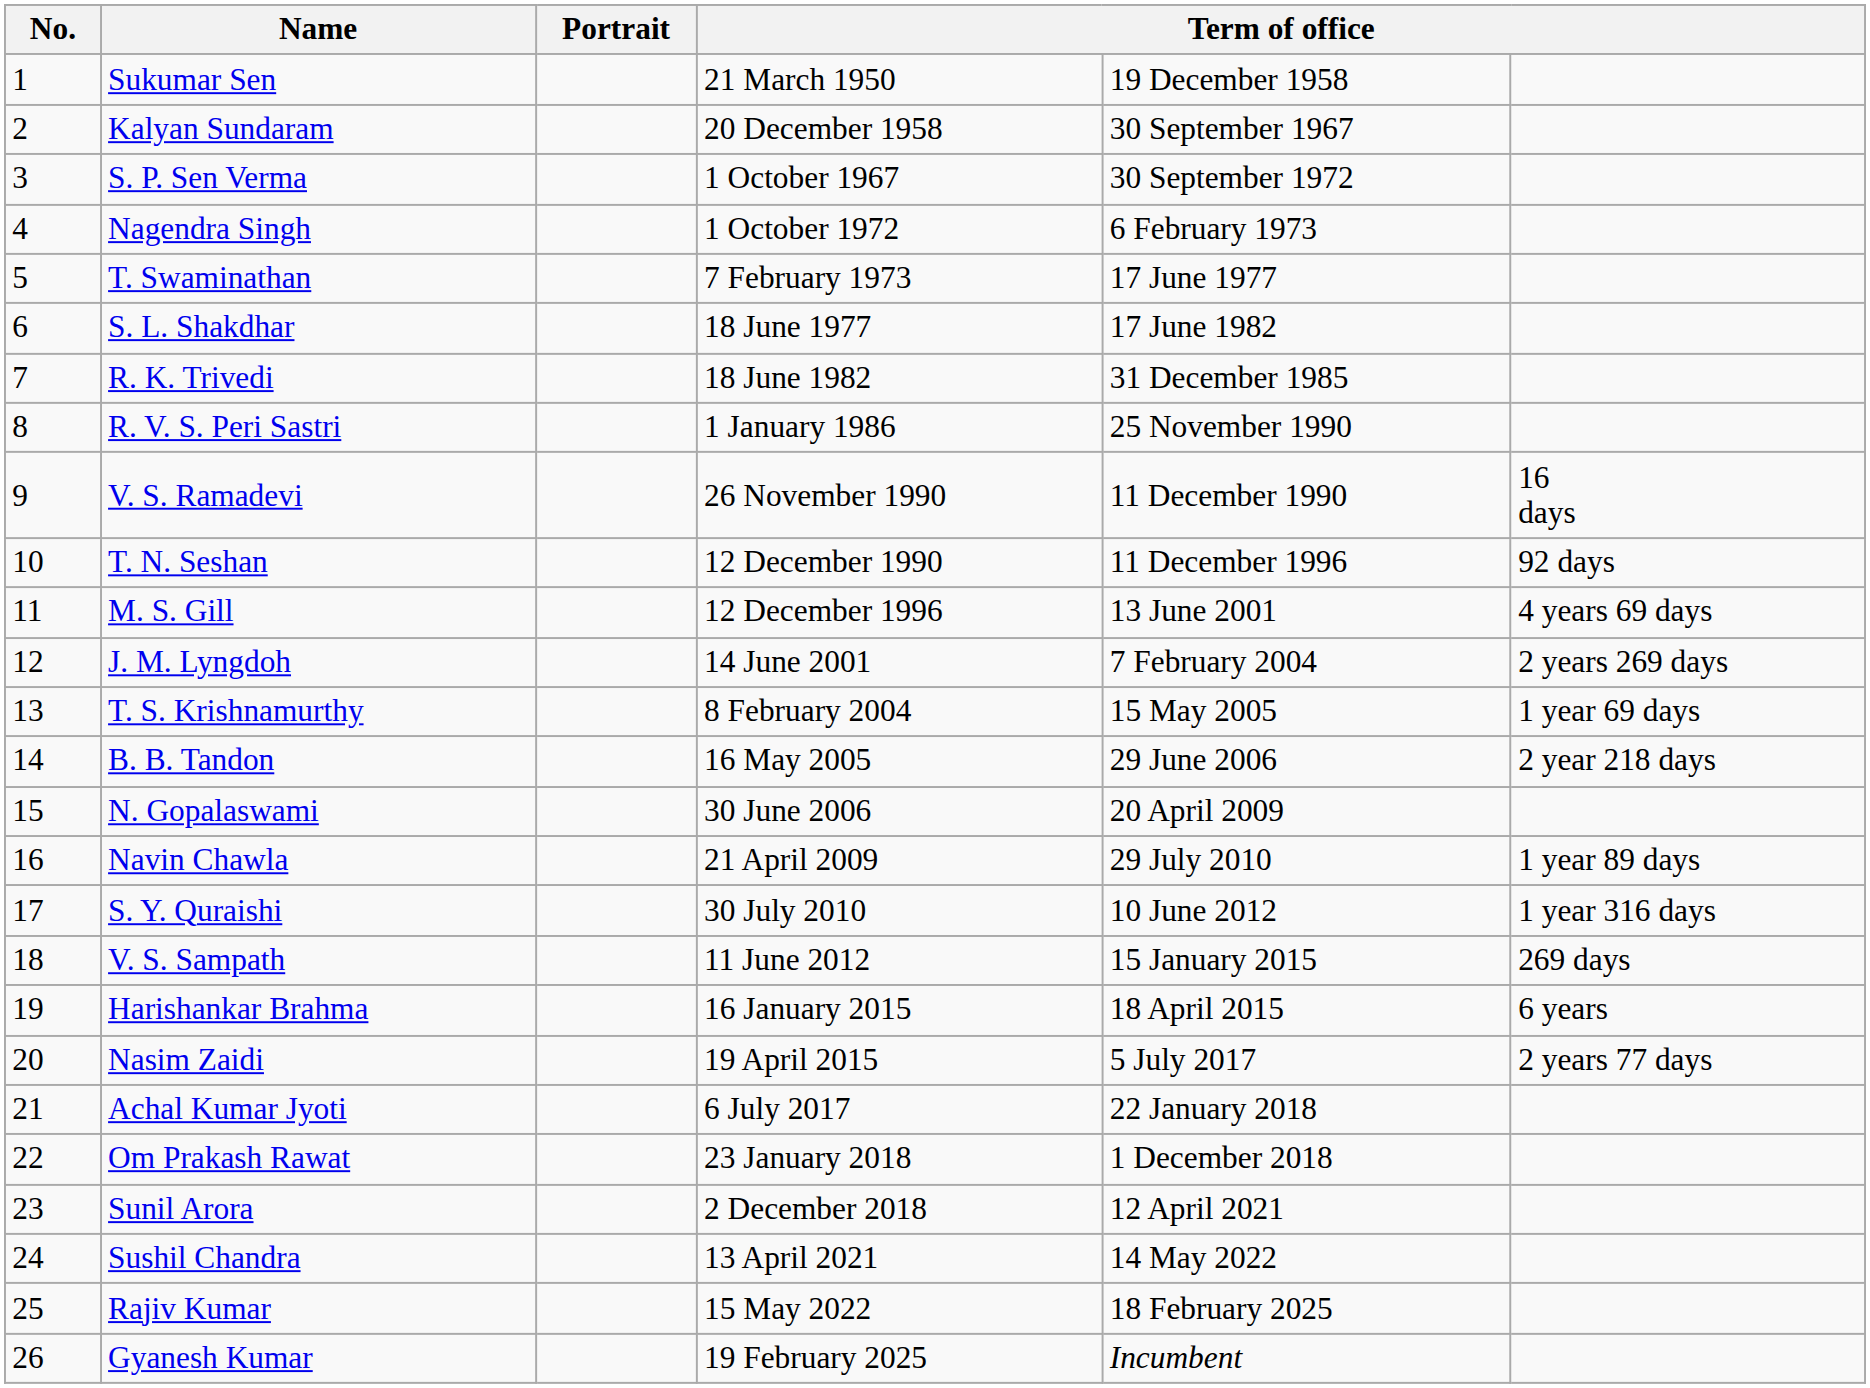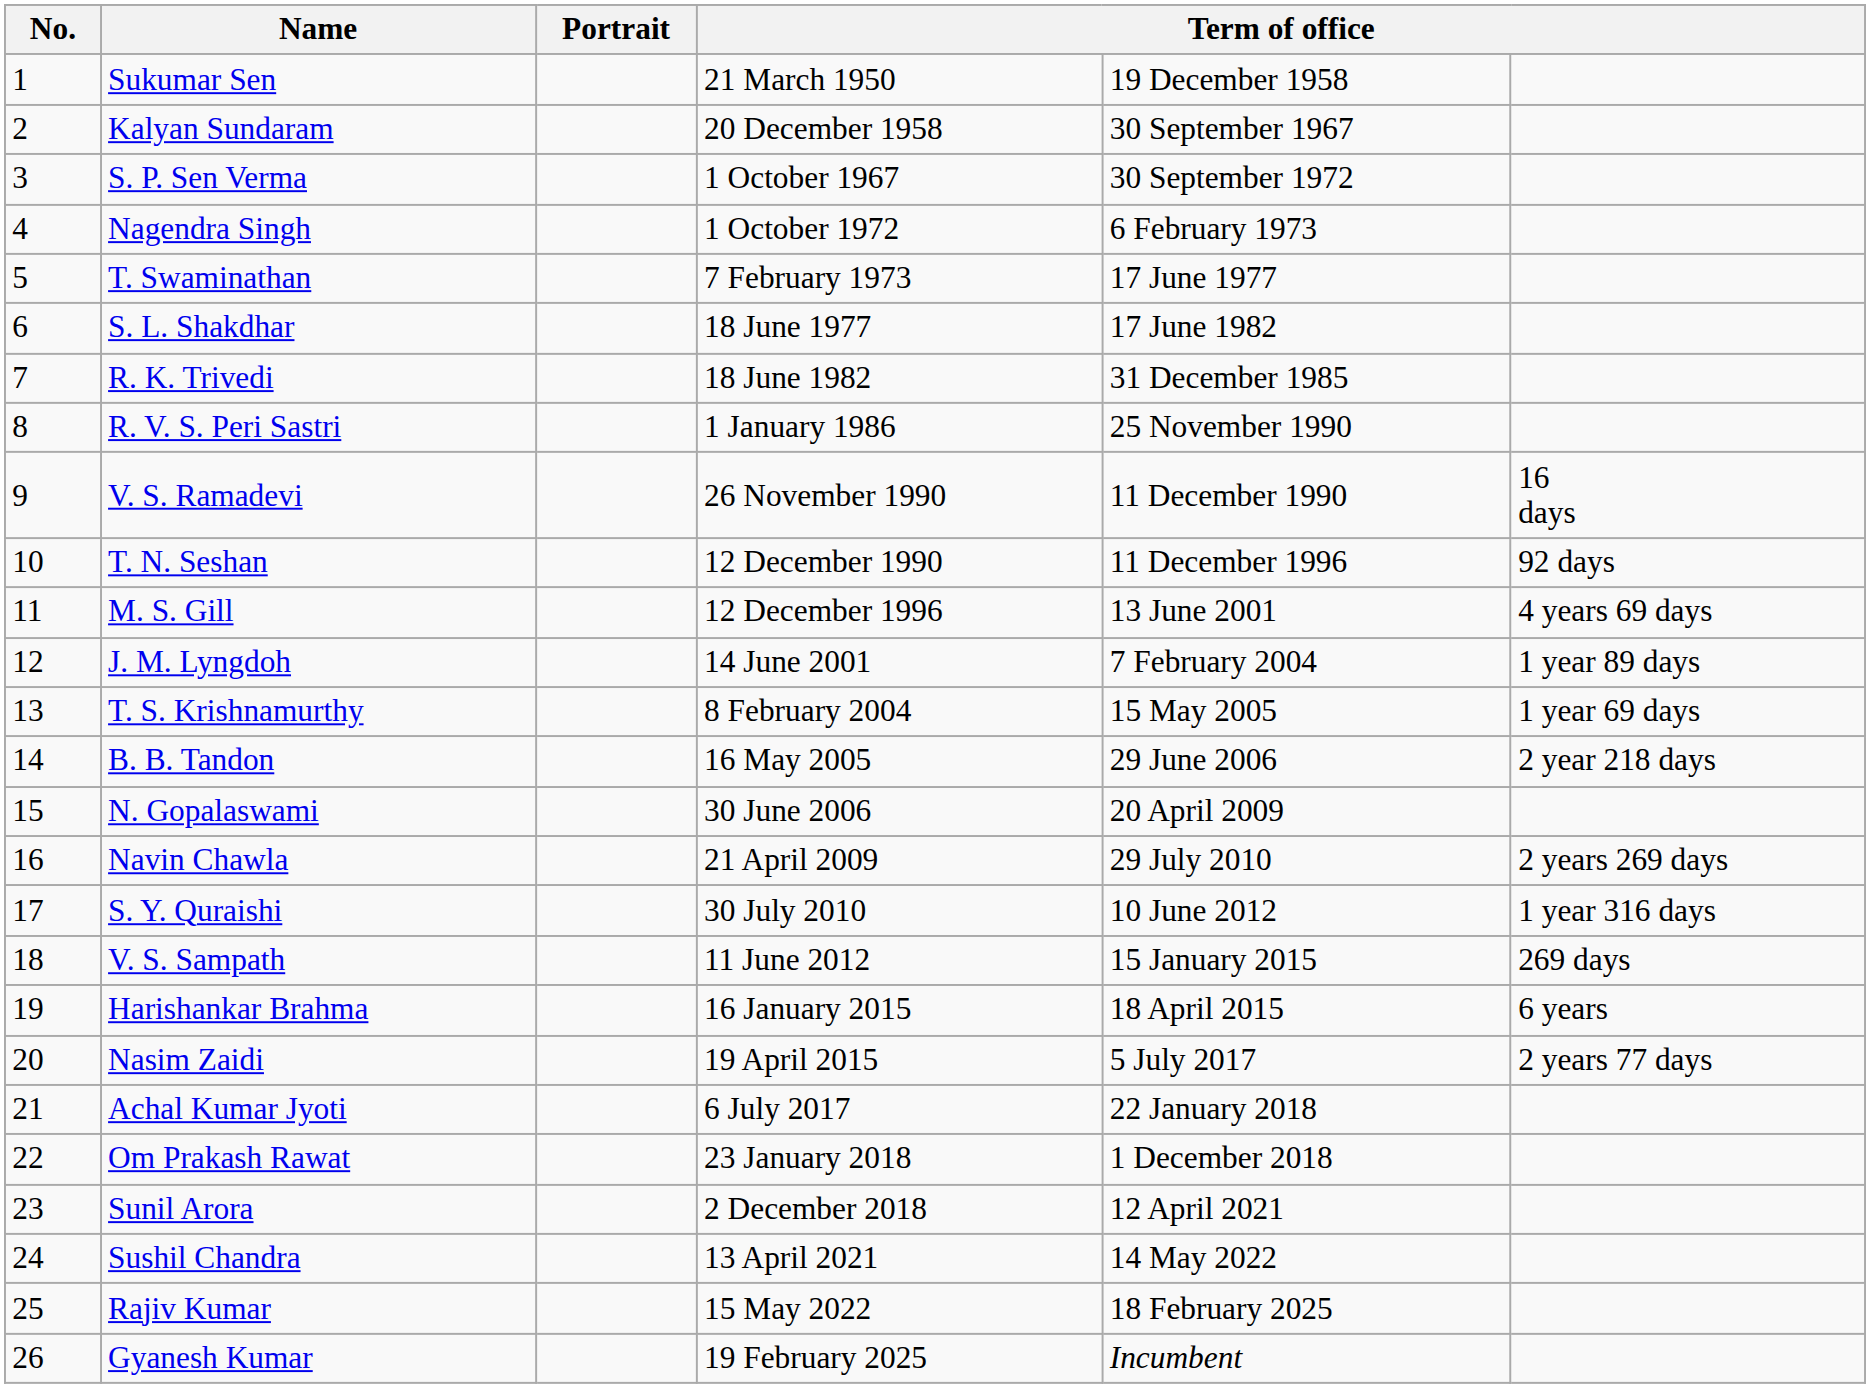 <table class="wikitable" style="width:60%;">
 <tr>
 <th>No.</th>
 <th>Name</th>
 <th width=75>Portrait</th>
 <th colspan="3">Term of office</th>
 </tr>
 <tr>
 <td>1</td>
 <td><a href='#'>Sukumar Sen</a></td>
 <td></td>
 <td>21 March 1950</td>
 <td>19 December 1958</td>
 <td></td>
 </tr>
 <tr>
 <td>2</td>
 <td><a href='#'>Kalyan Sundaram</a></td>
 <td></td>
 <td>20 December 1958</td>
 <td>30 September 1967</td>
 <td></td>
 </tr>
 <tr>
 <td>3</td>
 <td><a href='#'>S. P. Sen Verma</a></td>
 <td></td>
 <td>1 October 1967</td>
 <td>30 September 1972</td>
 <td></td>
 </tr>
 <tr>
 <td>4</td>
 <td><a href='#'>Nagendra Singh</a></td>
 <td></td>
 <td>1 October 1972</td>
 <td>6 February 1973</td>
 <td></td>
 </tr>
 <tr>
 <td>5</td>
 <td><a href='#'>T. Swaminathan</a></td>
 <td></td>
 <td>7 February 1973</td>
 <td>17 June 1977</td>
 <td></td>
 </tr>
 <tr>
 <td>6</td>
 <td><a href='#'>S. L. Shakdhar</a></td>
 <td></td>
 <td>18 June 1977</td>
 <td>17 June 1982</td>
 <td></td>
 </tr>
 <tr>
 <td>7</td>
 <td><a href='#'>R. K. Trivedi</a></td>
 <td></td>
 <td>18 June 1982</td>
 <td>31 December 1985</td>
 <td></td>
 </tr>
 <tr>
 <td>8</td>
 <td><a href='#'>R. V. S. Peri Sastri</a></td>
 <td></td>
 <td>1 January 1986</td>
 <td>25 November 1990</td>
 <td></td>
 </tr>
 <tr>
 <td>9</td>
 <td><a href='#'>V. S. Ramadevi</a></td>
 <td></td>
 <td>26 November 1990</td>
 <td>11 December 1990</td>
 <td>16<br>days</td>
 </tr>
 <tr>
 <td>10</td>
 <td><a href='#'>T. N. Seshan</a></td>
 <td></td>
 <td>12 December 1990</td>
 <td>11 December 1996</td>
 <td>92 days</td>
 </tr>
 <tr>
 <td>11</td>
 <td><a href='#'>M. S. Gill</a></td>
 <td></td>
 <td>12 December 1996</td>
 <td>13 June 2001</td>
 <td>4 years 69 days</td>
 </tr>
 <tr>
 <td>12</td>
 <td><a href='#'>J. M. Lyngdoh</a></td>
 <td></td>
 <td>14 June 2001</td>
 <td>7 February 2004</td>
-<td>2 years 269 days</td>
+<td>1 year 89 days</td>
 </tr>
 <tr>
 <td>13</td>
 <td><a href='#'>T. S. Krishnamurthy</a></td>
 <td></td>
 <td>8 February 2004</td>
 <td>15 May 2005</td>
 <td>1 year 69 days</td>
 </tr>
 <tr>
 <td>14</td>
 <td><a href='#'>B. B. Tandon</a></td>
 <td></td>
 <td>16 May 2005</td>
 <td>29 June 2006</td>
 <td>2 year 218 days</td>
 </tr>
 <tr>
 <td>15</td>
 <td><a href='#'>N. Gopalaswami</a></td>
 <td></td>
 <td>30 June 2006</td>
 <td>20 April 2009</td>
 <td></td>
 </tr>
 <tr>
 <td>16</td>
 <td><a href='#'>Navin Chawla</a></td>
 <td></td>
 <td>21 April 2009</td>
 <td>29 July 2010</td>
-<td>1 year 89 days</td>
+<td>2 years 269 days</td>
 </tr>
 <tr>
 <td>17</td>
 <td><a href='#'>S. Y. Quraishi</a></td>
 <td></td>
 <td>30 July 2010</td>
 <td>10 June 2012</td>
 <td>1 year 316 days</td>
 </tr>
 <tr>
 <td>18</td>
 <td><a href='#'>V. S. Sampath</a></td>
 <td></td>
 <td>11 June 2012</td>
 <td>15 January 2015</td>
 <td>269 days</td>
 </tr>
 <tr>
 <td>19</td>
 <td><a href='#'>Harishankar Brahma</a></td>
 <td></td>
 <td>16 January 2015</td>
 <td>18 April 2015</td>
 <td>6 years</td>
 </tr>
 <tr>
 <td>20</td>
 <td><a href='#'>Nasim Zaidi</a></td>
 <td></td>
 <td>19 April 2015</td>
 <td>5 July 2017</td>
 <td>2 years 77 days</td>
 </tr>
 <tr>
 <td>21</td>
 <td><a href='#'>Achal Kumar Jyoti</a></td>
 <td></td>
 <td>6 July 2017</td>
 <td>22 January 2018</td>
 <td></td>
 </tr>
 <tr>
 <td>22</td>
 <td><a href='#'>Om Prakash Rawat</a></td>
 <td></td>
 <td>23 January 2018</td>
 <td>1 December 2018</td>
 <td></td>
 </tr>
 <tr>
 <td>23</td>
 <td><a href='#'>Sunil Arora</a></td>
 <td></td>
 <td>2 December 2018</td>
 <td>12 April 2021</td>
 <td></td>
 </tr>
 <tr>
 <td>24</td>
 <td><a href='#'>Sushil Chandra</a></td>
 <td></td>
 <td>13 April 2021</td>
 <td>14 May 2022</td>
 <td></td>
 </tr>
 <tr>
 <td>25</td>
 <td><a href='#'>Rajiv Kumar</a></td>
 <td></td>
 <td>15 May 2022</td>
 <td>18 February 2025</td>
 <td></td>
 </tr>
 <tr>
 <td>26</td>
 <td><a href='#'>Gyanesh Kumar</a></td>
 <td></td>
 <td>19 February 2025</td>
 <td><em>Incumbent</em></td>
 <td></td>
 </tr>
 </table>
